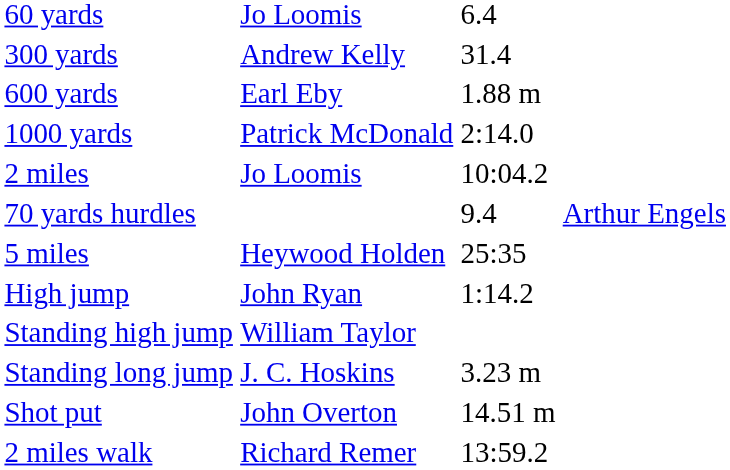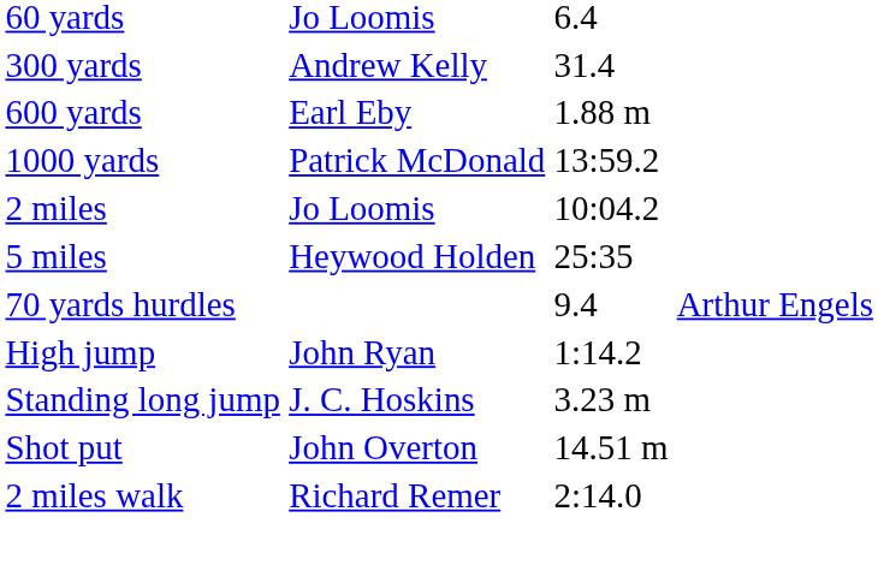 <table>
 <tr>
 <td><a href='#'>60 yards</a></td>
 <td><a href='#'>Jo Loomis</a></td>
 <td>6.4</td>
 <td></td>
 <td></td>
 <td></td>
 <td></td>
 </tr>
 <tr>
 <td><a href='#'>300 yards</a></td>
 <td><a href='#'>Andrew Kelly</a></td>
 <td>31.4</td>
 <td></td>
 <td></td>
 <td></td>
 <td></td>
 </tr>
 <tr>
 <td><a href='#'>600 yards</a></td>
 <td><a href='#'>Earl Eby</a></td>
 <td>1.88 m</td>
 <td></td>
 <td></td>
 <td></td>
 <td></td>
 </tr>
 <tr>
 <td><a href='#'>1000 yards</a></td>
 <td><a href='#'>Patrick McDonald</a></td>
-<td>2:14.0</td>
+<td>13:59.2</td>
 <td></td>
 <td></td>
 <td></td>
 <td></td>
 </tr>
 <tr>
 <td><a href='#'>2 miles</a></td>
 <td><a href='#'>Jo Loomis</a></td>
 <td>10:04.2</td>
 <td></td>
 <td></td>
 <td></td>
 <td></td>
 </tr>
 <tr>
+<td><a href='#'>5 miles</a></td>
+<td><a href='#'>Heywood Holden</a></td>
+<td>25:35</td>
+<td></td>
+<td></td>
+<td></td>
+<td></td>
+</tr>
+<tr>
 <td><a href='#'>70 yards hurdles</a></td>
 <td></td>
 <td>9.4</td>
 <td><a href='#'>Arthur Engels</a></td>
 <td></td>
 <td></td>
 <td></td>
 </tr>
 <tr>
-<td><a href='#'>5 miles</a></td>
-<td><a href='#'>Heywood Holden</a></td>
-<td>25:35</td>
-<td></td>
-<td></td>
-<td></td>
-<td></td>
-</tr>
-<tr>
 <td><a href='#'>High jump</a></td>
 <td><a href='#'>John Ryan</a></td>
 <td>1:14.2</td>
-<td></td>
-<td></td>
-<td></td>
-<td></td>
-</tr>
-<tr>
-<td><a href='#'>Standing high jump</a></td>
-<td><a href='#'>William Taylor</a></td>
-<td></td>
 <td></td>
 <td></td>
 <td></td>
 <td></td>
 </tr>
 <tr>
 <td><a href='#'>Standing long jump</a></td>
 <td><a href='#'>J. C. Hoskins</a></td>
 <td>3.23 m</td>
 <td></td>
 <td></td>
 <td></td>
 <td></td>
 </tr>
 <tr>
 <td><a href='#'>Shot put</a></td>
 <td><a href='#'>John Overton</a></td>
 <td>14.51 m</td>
 <td></td>
 <td></td>
 <td></td>
 <td></td>
 </tr>
 <tr>
 <td><a href='#'>2 miles walk</a></td>
 <td><a href='#'>Richard Remer</a></td>
-<td>13:59.2</td>
+<td>2:14.0</td>
 <td></td>
 <td></td>
 <td></td>
 <td></td>
 </tr>
 </table>
